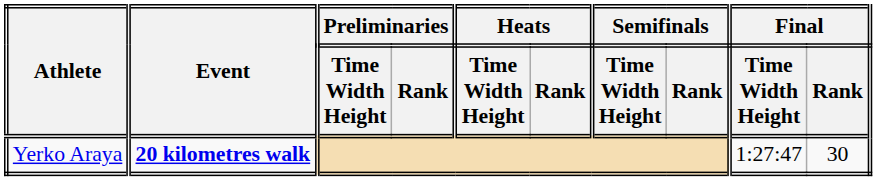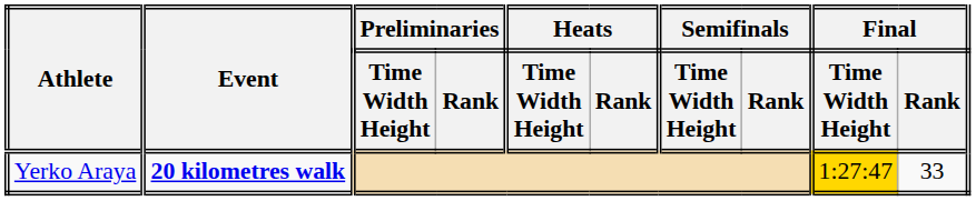 <table class=wikitable style="font-size:90%; border: double;">
 <tr>
 <th rowspan="2" style="border-right:double">Athlete</th>
 <th rowspan="2" style="border-right:double">Event</th>
 <th colspan="2" style="border-right:double; border-bottom:double;">Preliminaries</th>
 <th colspan="2" style="border-right:double; border-bottom:double;">Heats</th>
 <th colspan="2" style="border-right:double; border-bottom:double;">Semifinals</th>
 <th colspan="2" style="border-right:double; border-bottom:double;">Final</th>
 </tr>
 <tr>
 <th>Time<br>Width<br>Height</th>
 <th style="border-right:double">Rank</th>
 <th>Time<br>Width<br>Height</th>
 <th style="border-right:double">Rank</th>
 <th>Time<br>Width<br>Height</th>
 <th style="border-right:double">Rank</th>
 <th>Time<br>Width<br>Height</th>
 <th style="border-right:double">Rank</th>
 </tr>
 <tr style="border-top: double;">
 <td style="border-right:double"><a href='#'>Yerko Araya</a></td>
 <td style="border-right:double"><strong><a href='#'>20 kilometres walk</a></strong></td>
 <td style="border-right:double" colspan= 6 bgcolor="wheat"></td>
-<td align=center>1:27:47</td>
-<td align=center>30</td>
+<td align=center style="background: gold;">1:27:47</td>
+<td align=center>33</td>
 </tr>
 </table>
